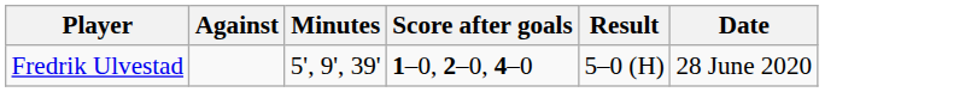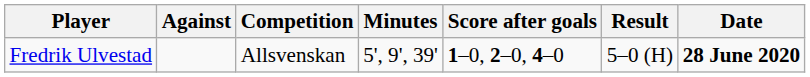 <table class="wikitable sortable">
 <tr>
 <th>Player</th>
 <th>Against</th>
+<th>Competition</th>
 <th>Minutes</th>
 <th style="text-align:center">Score after goals</th>
 <th style="text-align:center">Result</th>
 <th>Date</th>
 </tr>
 <tr>
 <td> <a href='#'>Fredrik Ulvestad</a></td>
 <td></td>
+<td>Allsvenskan</td>
 <td>5', 9', 39'</td>
 <td><strong>1</strong>–0, <strong>2</strong>–0, <strong>4</strong>–0</td>
 <td>5–0 (H)</td>
-<td>28 June 2020</td>
+<td><strong>28 June 2020</strong></td>
 </tr>
 </table>
